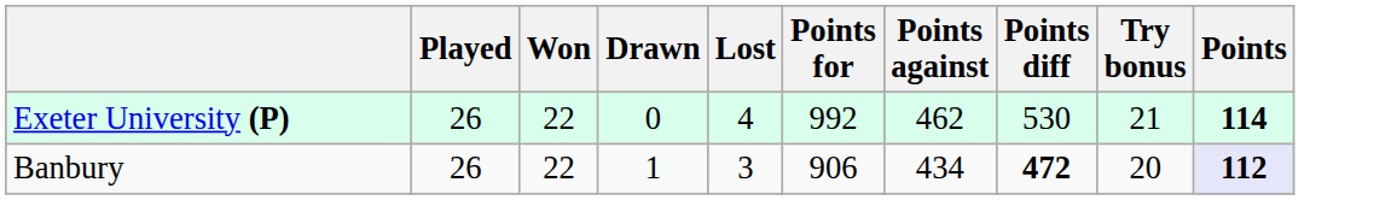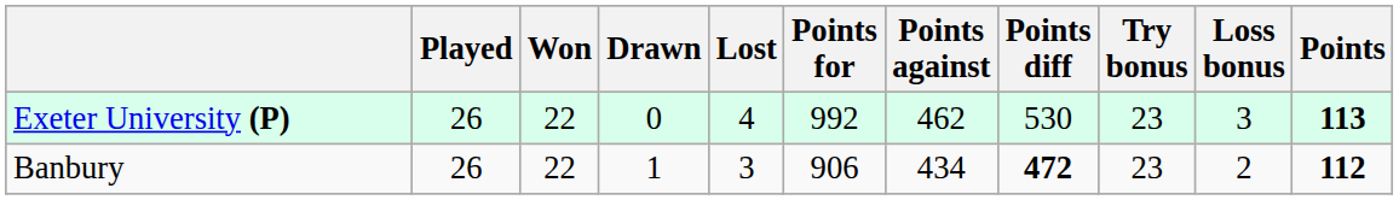 <table class="wikitable" style="text-align:center">
 <tr>
 <th bgcolor="#efefef" width="195"></th>
 <th bgcolor="#efefef" width="20">Played</th>
 <th bgcolor="#efefef" width="20">Won</th>
 <th bgcolor="#efefef" width="20">Drawn</th>
 <th bgcolor="#efefef" width="20">Lost</th>
 <th bgcolor="#efefef" width="20">Points for</th>
 <th bgcolor="#efefef" width="20">Points against</th>
 <th bgcolor="#efefef" width="20">Points diff</th>
 <th bgcolor="#efefef" width="20">Try bonus</th>
+<th bgcolor="#efefef" width="20">Loss bonus</th>
 <th bgcolor="#efefef" width="20">Points</th>
 </tr>
 <tr bgcolor=#d8ffeb align=center>
 <td style="text-align:left;"><a href='#'>Exeter University</a> <strong>(P)</strong></td>
 <td>26</td>
 <td>22</td>
 <td>0</td>
 <td>4</td>
 <td>992</td>
 <td>462</td>
 <td>530</td>
-<td>21</td>
-<td><strong>114</strong></td>
+<td>23</td>
+<td>3</td>
+<td><strong>113</strong></td>
 </tr>
 <tr>
 <td align=left>Banbury</td>
 <td>26</td>
 <td>22</td>
 <td>1</td>
 <td>3</td>
 <td>906</td>
 <td>434</td>
 <td><strong>472</strong></td>
-<td>20</td>
-<td style="background: lavender;"><strong>112</strong></td>
+<td>23</td>
+<td>2</td>
+<td><strong>112</strong></td>
 </tr>
 </table>
